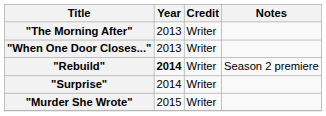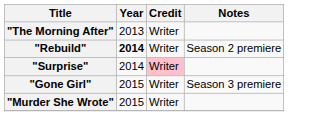 <table class="wikitable sortable plainrowheaders">
 <tr>
 <th scope="col">Title</th>
 <th scope="col">Year</th>
 <th scope="col">Credit</th>
 <th scope="col" class="unsortable">Notes</th>
 </tr>
 <tr>
 <th scope="row">"The Morning After"</th>
 <td align="center">2013</td>
 <td>Writer</td>
 <td></td>
 </tr>
 <tr>
-<th scope="row">"When One Door Closes..."</th>
-<td align="center">2013</td>
-<td>Writer</td>
-<td></td>
-</tr>
-<tr>
 <th scope="row">"Rebuild"</th>
 <td align="center"><strong>2014</strong></td>
 <td>Writer</td>
 <td>Season 2 premiere</td>
 </tr>
 <tr>
 <th scope="row">"Surprise"</th>
 <td align="center">2014</td>
+<td style="background: pink;">Writer</td>
+<td></td>
+</tr>
+<tr>
+<th scope="row">"Gone Girl"</th>
+<td align="center">2015</td>
 <td>Writer</td>
-<td></td>
+<td>Season 3 premiere</td>
 </tr>
 <tr>
 <th scope="row">"Murder She Wrote"</th>
 <td align="center">2015</td>
 <td>Writer</td>
 <td></td>
 </tr>
 <tr>
 </tr>
 </table>
